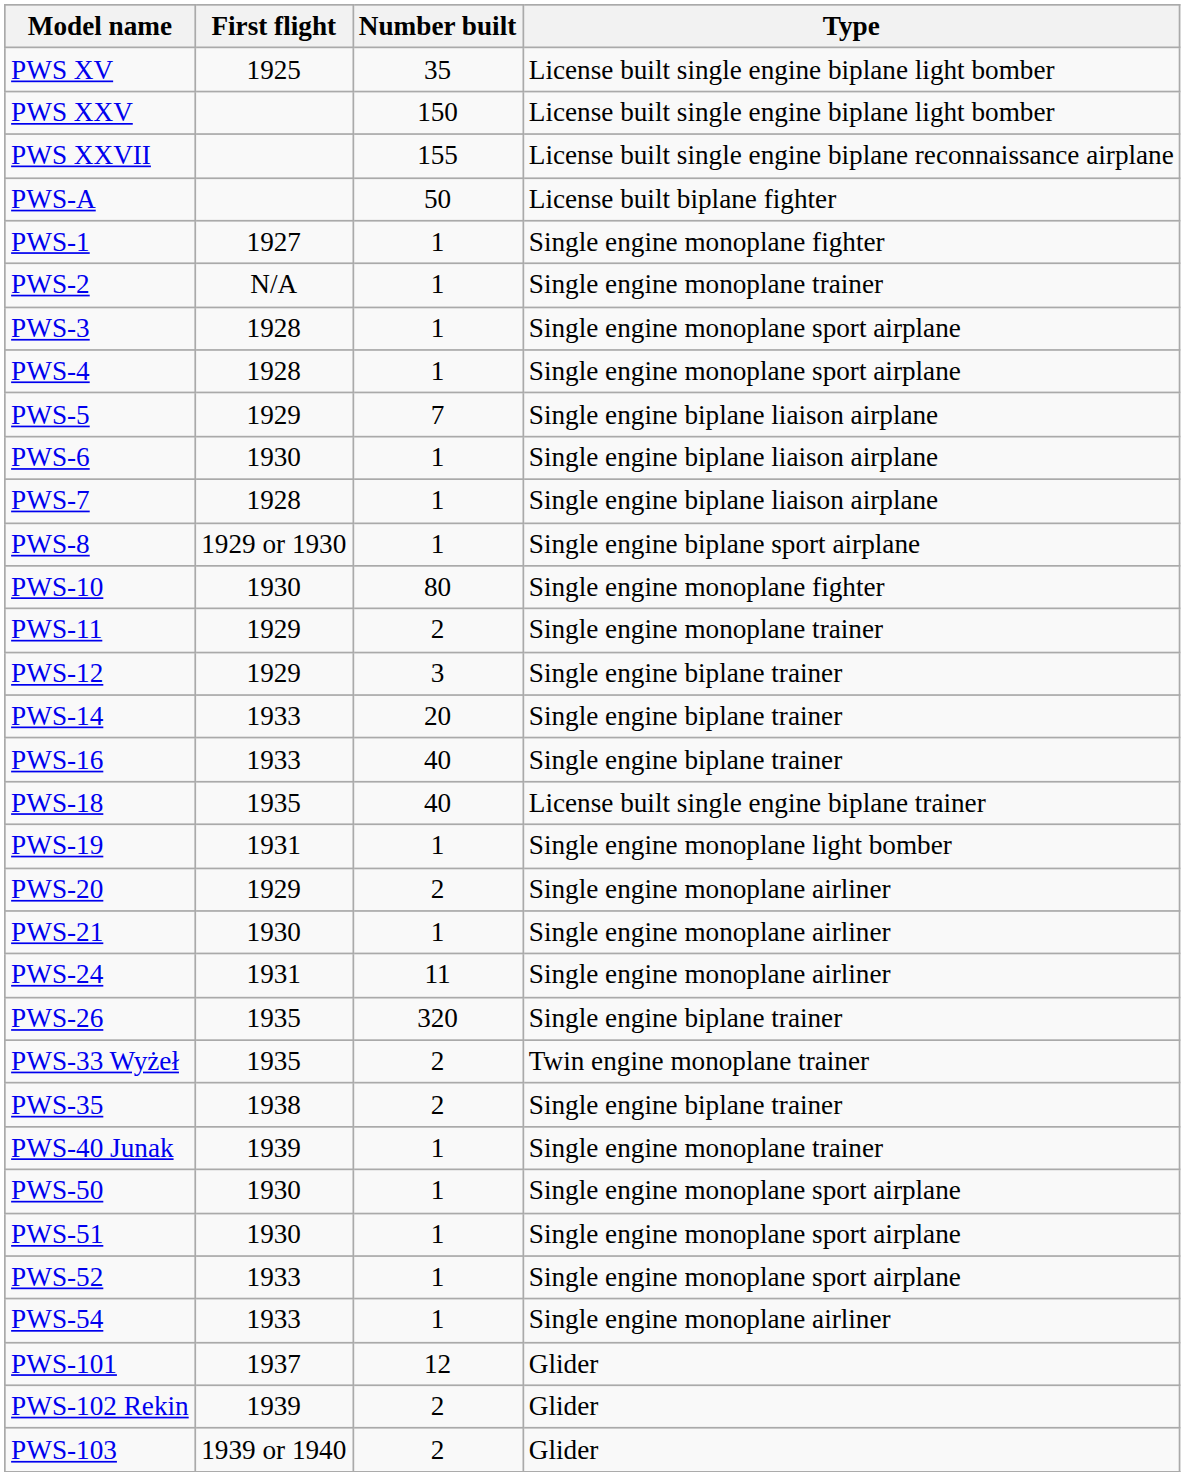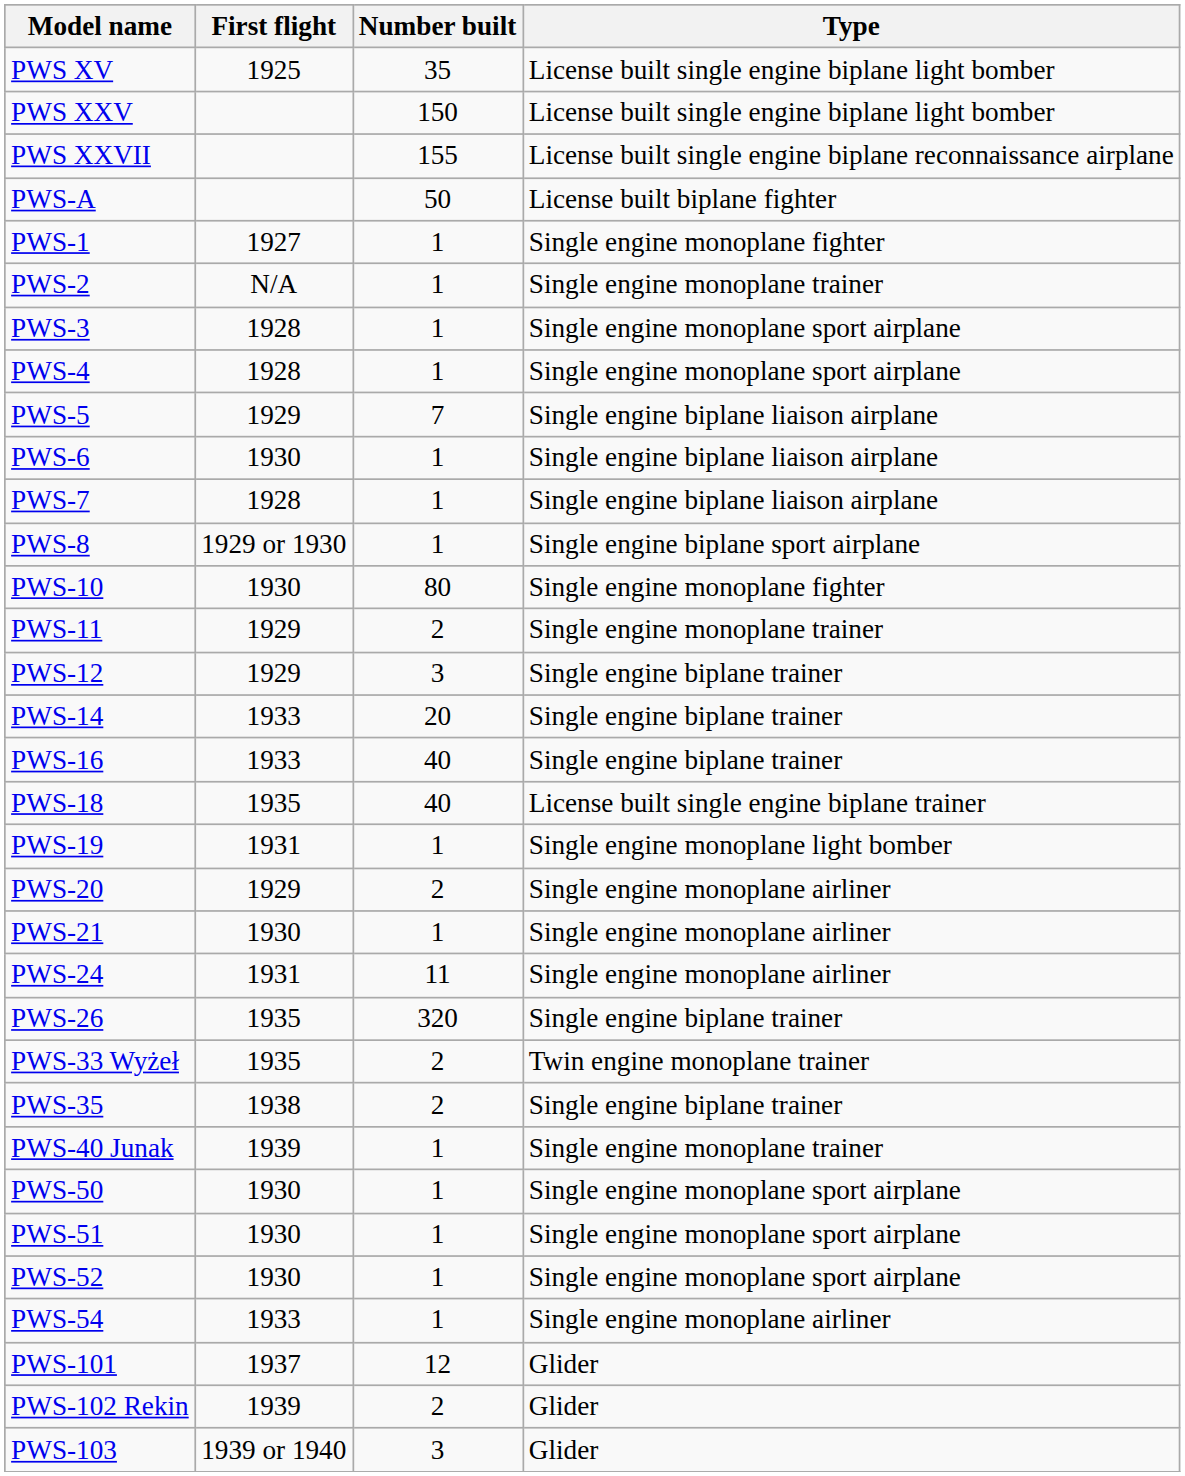 <table class="wikitable sortable">
 <tr>
 <th>Model name</th>
 <th>First flight</th>
 <th>Number built</th>
 <th>Type</th>
 </tr>
 <tr>
 <td align=left><a href='#'>PWS XV</a></td>
 <td align=center>1925</td>
 <td align=center>35</td>
 <td align=left>License built single engine biplane light bomber</td>
 </tr>
 <tr>
 <td align=left><a href='#'>PWS XXV</a></td>
 <td align=center></td>
 <td align=center>150</td>
 <td align=left>License built single engine biplane light bomber</td>
 </tr>
 <tr>
 <td align=left><a href='#'>PWS XXVII</a></td>
 <td align=center></td>
 <td align=center>155</td>
 <td align=left>License built single engine biplane reconnaissance airplane</td>
 </tr>
 <tr>
 <td align=left><a href='#'>PWS-A</a></td>
 <td align=center></td>
 <td align=center>50</td>
 <td align=left>License built biplane fighter</td>
 </tr>
 <tr>
 <td align=left><a href='#'>PWS-1</a></td>
 <td align=center>1927</td>
 <td align=center>1</td>
 <td align=left>Single engine monoplane fighter</td>
 </tr>
 <tr>
 <td align=left><a href='#'>PWS-2</a></td>
 <td align=center>N/A</td>
 <td align=center>1</td>
 <td align=left>Single engine monoplane trainer</td>
 </tr>
 <tr>
 <td align=left><a href='#'>PWS-3</a></td>
 <td align=center>1928</td>
 <td align=center>1</td>
 <td align=left>Single engine monoplane sport airplane</td>
 </tr>
 <tr>
 <td align=left><a href='#'>PWS-4</a></td>
 <td align=center>1928</td>
 <td align=center>1</td>
 <td align=left>Single engine monoplane sport airplane</td>
 </tr>
 <tr>
 <td align=left><a href='#'>PWS-5</a></td>
 <td align=center>1929</td>
 <td align=center>7</td>
 <td align=left>Single engine biplane liaison airplane</td>
 </tr>
 <tr>
 <td align=left><a href='#'>PWS-6</a></td>
 <td align=center>1930</td>
 <td align=center>1</td>
 <td align=left>Single engine biplane liaison airplane</td>
 </tr>
 <tr>
 <td align=left><a href='#'>PWS-7</a></td>
 <td align=center>1928</td>
 <td align=center>1</td>
 <td align=left>Single engine biplane liaison airplane</td>
 </tr>
 <tr>
 <td align=left><a href='#'>PWS-8</a></td>
 <td align=center>1929 or 1930</td>
 <td align=center>1</td>
 <td align=left>Single engine biplane sport airplane</td>
 </tr>
 <tr>
 <td align=left><a href='#'>PWS-10</a></td>
 <td align=center>1930</td>
 <td align=center>80</td>
 <td align=left>Single engine monoplane fighter</td>
 </tr>
 <tr>
 <td align=left><a href='#'>PWS-11</a></td>
 <td align=center>1929</td>
 <td align=center>2</td>
 <td align=left>Single engine monoplane trainer</td>
 </tr>
 <tr>
 <td align=left><a href='#'>PWS-12</a></td>
 <td align=center>1929</td>
 <td align=center>3</td>
 <td align=left>Single engine biplane trainer</td>
 </tr>
 <tr>
 <td align=left><a href='#'>PWS-14</a></td>
 <td align=center>1933</td>
 <td align=center>20</td>
 <td align=left>Single engine biplane trainer</td>
 </tr>
 <tr>
 <td align=left><a href='#'>PWS-16</a></td>
 <td align=center>1933</td>
 <td align=center>40</td>
 <td align=left>Single engine biplane trainer</td>
 </tr>
 <tr>
 <td align=left><a href='#'>PWS-18</a></td>
 <td align=center>1935</td>
 <td align=center>40</td>
 <td align=left>License built single engine biplane trainer</td>
 </tr>
 <tr>
 <td align=left><a href='#'>PWS-19</a></td>
 <td align=center>1931</td>
 <td align=center>1</td>
 <td align=left>Single engine monoplane light bomber</td>
 </tr>
 <tr>
 <td align=left><a href='#'>PWS-20</a></td>
 <td align=center>1929</td>
 <td align=center>2</td>
 <td align=left>Single engine monoplane airliner</td>
 </tr>
 <tr>
 <td align=left><a href='#'>PWS-21</a></td>
 <td align=center>1930</td>
 <td align=center>1</td>
 <td align=left>Single engine monoplane airliner</td>
 </tr>
 <tr>
 <td align=left><a href='#'>PWS-24</a></td>
 <td align=center>1931</td>
 <td align=center>11</td>
 <td align=left>Single engine monoplane airliner</td>
 </tr>
 <tr>
 <td align=left><a href='#'>PWS-26</a></td>
 <td align=center>1935</td>
 <td align=center>320</td>
 <td align=left>Single engine biplane trainer</td>
 </tr>
 <tr>
 <td align=left><a href='#'>PWS-33 Wyżeł</a></td>
 <td align=center>1935</td>
 <td align=center>2</td>
 <td align=left>Twin engine monoplane trainer</td>
 </tr>
 <tr>
 <td align=left><a href='#'>PWS-35</a></td>
 <td align=center>1938</td>
 <td align=center>2</td>
 <td align=left>Single engine biplane trainer</td>
 </tr>
 <tr>
 <td align=left><a href='#'>PWS-40 Junak</a></td>
 <td align=center>1939</td>
 <td align=center>1</td>
 <td align=left>Single engine monoplane trainer</td>
 </tr>
 <tr>
 <td align=left><a href='#'>PWS-50</a></td>
 <td align=center>1930</td>
 <td align=center>1</td>
 <td align=left>Single engine monoplane sport airplane</td>
 </tr>
 <tr>
 <td align=left><a href='#'>PWS-51</a></td>
 <td align=center>1930</td>
 <td align=center>1</td>
 <td align=left>Single engine monoplane sport airplane</td>
 </tr>
 <tr>
 <td align=left><a href='#'>PWS-52</a></td>
-<td align=center>1933</td>
+<td align=center>1930</td>
 <td align=center>1</td>
 <td align=left>Single engine monoplane sport airplane</td>
 </tr>
 <tr>
 <td align=left><a href='#'>PWS-54</a></td>
 <td align=center>1933</td>
 <td align=center>1</td>
 <td align=left>Single engine monoplane airliner</td>
 </tr>
 <tr>
 <td align=left><a href='#'>PWS-101</a></td>
 <td align=center>1937</td>
 <td align=center>12</td>
 <td align=left>Glider</td>
 </tr>
 <tr>
 <td align=left><a href='#'>PWS-102 Rekin</a></td>
 <td align=center>1939</td>
 <td align=center>2</td>
 <td align=left>Glider</td>
 </tr>
 <tr>
 <td align=left><a href='#'>PWS-103</a></td>
 <td align=center>1939 or 1940</td>
-<td align=center>2</td>
+<td align=center>3</td>
 <td align=left>Glider</td>
 </tr>
 <tr>
 </tr>
 </table>
